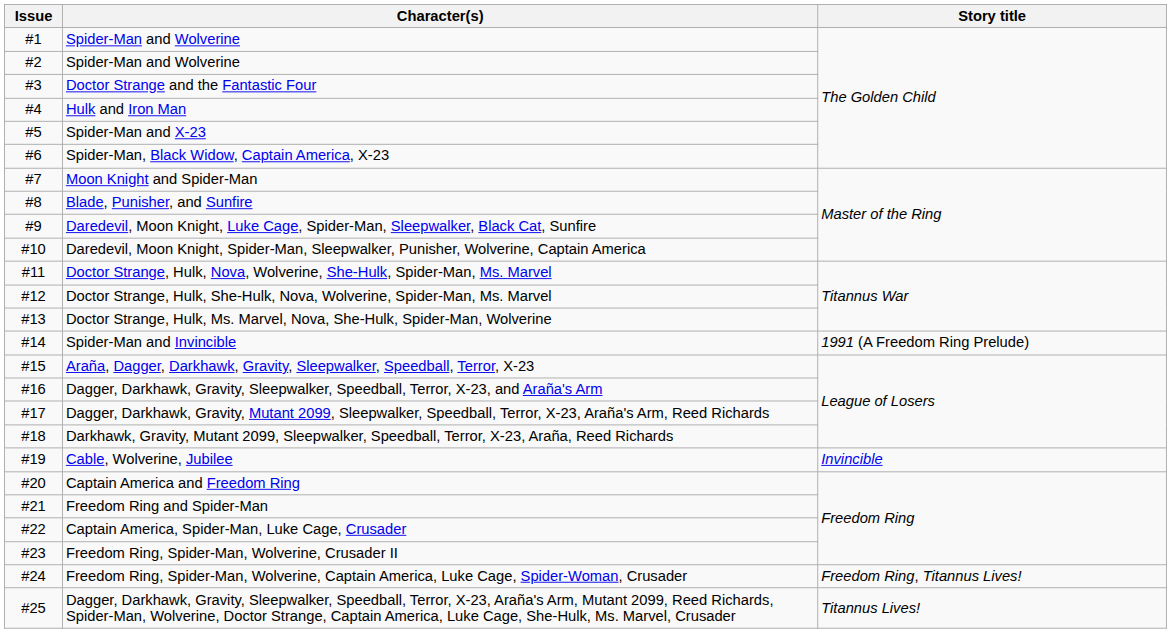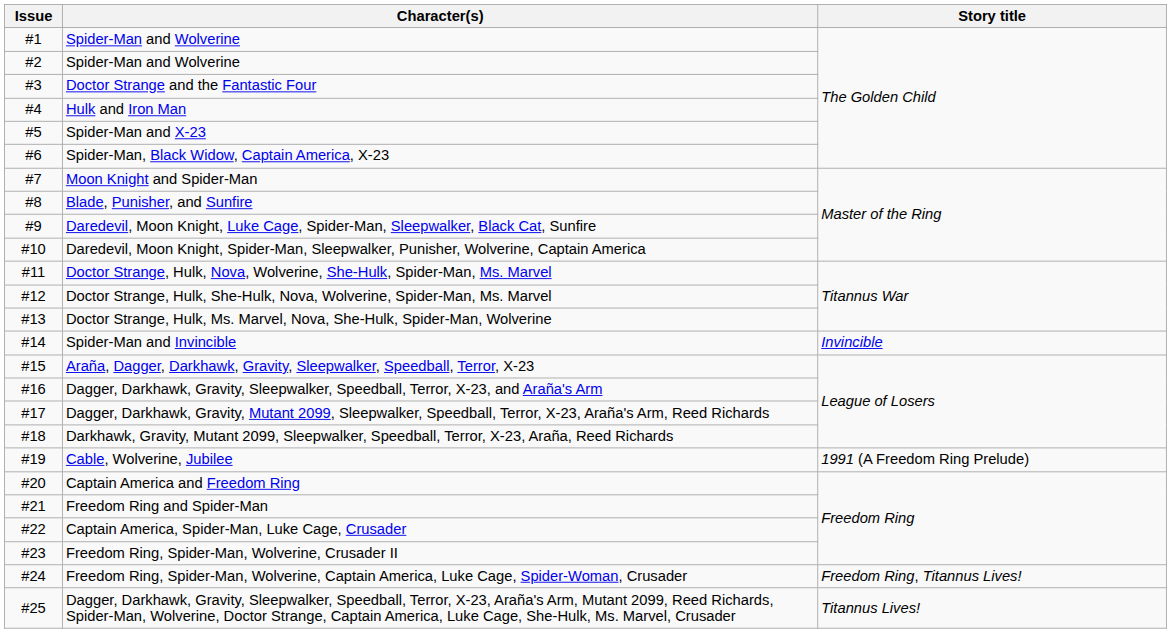 <table class="wikitable" style="width:100%;">
 <tr>
 <th width=5%>Issue</th>
 <th width=65%>Character(s)</th>
 <th width=30%>Story title</th>
 </tr>
 <tr>
 <td style="text-align:center;">#1</td>
 <td><a href='#'>Spider-Man</a> and <a href='#'>Wolverine</a></td>
 <td rowspan=6><em>The Golden Child</em></td>
 </tr>
 <tr>
 <td style="text-align:center;">#2</td>
 <td>Spider-Man and Wolverine</td>
 </tr>
 <tr>
 <td style="text-align:center;">#3</td>
 <td><a href='#'>Doctor Strange</a> and the <a href='#'>Fantastic Four</a></td>
 </tr>
 <tr>
 <td style="text-align:center;">#4</td>
 <td><a href='#'>Hulk</a> and <a href='#'>Iron Man</a></td>
 </tr>
 <tr>
 <td style="text-align:center;">#5</td>
 <td>Spider-Man and <a href='#'>X-23</a></td>
 </tr>
 <tr>
 <td style="text-align:center;">#6</td>
 <td>Spider-Man, <a href='#'>Black Widow</a>, <a href='#'>Captain America</a>, X-23</td>
 </tr>
 <tr>
 <td style="text-align:center;">#7</td>
 <td><a href='#'>Moon Knight</a> and Spider-Man</td>
 <td rowspan=4><em>Master of the Ring</em></td>
 </tr>
 <tr>
 <td style="text-align:center;">#8</td>
 <td><a href='#'>Blade</a>, <a href='#'>Punisher</a>, and <a href='#'>Sunfire</a></td>
 </tr>
 <tr>
 <td style="text-align:center;">#9</td>
 <td><a href='#'>Daredevil</a>, Moon Knight, <a href='#'>Luke Cage</a>, Spider-Man, <a href='#'>Sleepwalker</a>, <a href='#'>Black Cat</a>, Sunfire</td>
 </tr>
 <tr>
 <td style="text-align:center;">#10</td>
 <td>Daredevil, Moon Knight, Spider-Man, Sleepwalker, Punisher, Wolverine, Captain America</td>
 </tr>
 <tr>
 <td style="text-align:center;">#11</td>
 <td><a href='#'>Doctor Strange</a>, Hulk, <a href='#'>Nova</a>, Wolverine, <a href='#'>She-Hulk</a>, Spider-Man, <a href='#'>Ms. Marvel</a></td>
 <td rowspan=3><em>Titannus War</em></td>
 </tr>
 <tr>
 <td style="text-align:center;">#12</td>
 <td>Doctor Strange, Hulk, She-Hulk, Nova, Wolverine, Spider-Man, Ms. Marvel</td>
 </tr>
 <tr>
 <td style="text-align:center;">#13</td>
 <td>Doctor Strange, Hulk, Ms. Marvel, Nova, She-Hulk, Spider-Man, Wolverine</td>
 </tr>
 <tr>
 <td style="text-align:center;">#14</td>
 <td>Spider-Man and <a href='#'>Invincible</a></td>
-<td><em>1991</em> (A Freedom Ring Prelude)</td>
+<td><em><a href='#'>Invincible</a></em></td>
 </tr>
 <tr>
 <td style="text-align:center;">#15</td>
 <td><a href='#'>Araña</a>, <a href='#'>Dagger</a>, <a href='#'>Darkhawk</a>, <a href='#'>Gravity</a>, <a href='#'>Sleepwalker</a>, <a href='#'>Speedball</a>, <a href='#'>Terror</a>, X-23</td>
 <td rowspan=4><em>League of Losers</em></td>
 </tr>
 <tr>
 <td style="text-align:center;">#16</td>
 <td>Dagger, Darkhawk, Gravity, Sleepwalker, Speedball, Terror, X-23, and <a href='#'>Araña's Arm</a></td>
 </tr>
 <tr>
 <td style="text-align:center;">#17</td>
 <td>Dagger, Darkhawk, Gravity, <a href='#'>Mutant 2099</a>, Sleepwalker, Speedball, Terror, X-23, Araña's Arm, Reed Richards</td>
 </tr>
 <tr>
 <td style="text-align:center;">#18</td>
 <td>Darkhawk, Gravity, Mutant 2099, Sleepwalker, Speedball, Terror, X-23, Araña, Reed Richards</td>
 </tr>
 <tr>
 <td style="text-align:center;">#19</td>
 <td><a href='#'>Cable</a>, Wolverine, <a href='#'>Jubilee</a></td>
-<td><em><a href='#'>Invincible</a></em></td>
+<td><em>1991</em> (A Freedom Ring Prelude)</td>
 </tr>
 <tr>
 <td style="text-align:center;">#20</td>
 <td>Captain America and <a href='#'>Freedom Ring</a></td>
 <td rowspan=4><em>Freedom Ring</em></td>
 </tr>
 <tr>
 <td style="text-align:center;">#21</td>
 <td>Freedom Ring and Spider-Man</td>
 </tr>
 <tr>
 <td style="text-align:center;">#22</td>
 <td>Captain America, Spider-Man, Luke Cage, <a href='#'>Crusader</a></td>
 </tr>
 <tr>
 <td style="text-align:center;">#23</td>
 <td>Freedom Ring, Spider-Man, Wolverine, Crusader II</td>
 </tr>
 <tr>
 <td style="text-align:center;">#24</td>
 <td>Freedom Ring, Spider-Man, Wolverine, Captain America, Luke Cage, <a href='#'>Spider-Woman</a>, Crusader</td>
 <td><em>Freedom Ring</em>, <em>Titannus Lives!</em></td>
 </tr>
 <tr>
 <td style="text-align:center;">#25</td>
 <td>Dagger, Darkhawk, Gravity, Sleepwalker, Speedball, Terror, X-23, Araña's Arm, Mutant 2099, Reed Richards, Spider-Man, Wolverine, Doctor Strange, Captain America, Luke Cage, She-Hulk, Ms. Marvel, Crusader</td>
 <td><em>Titannus Lives!</em></td>
 </tr>
 </table>
